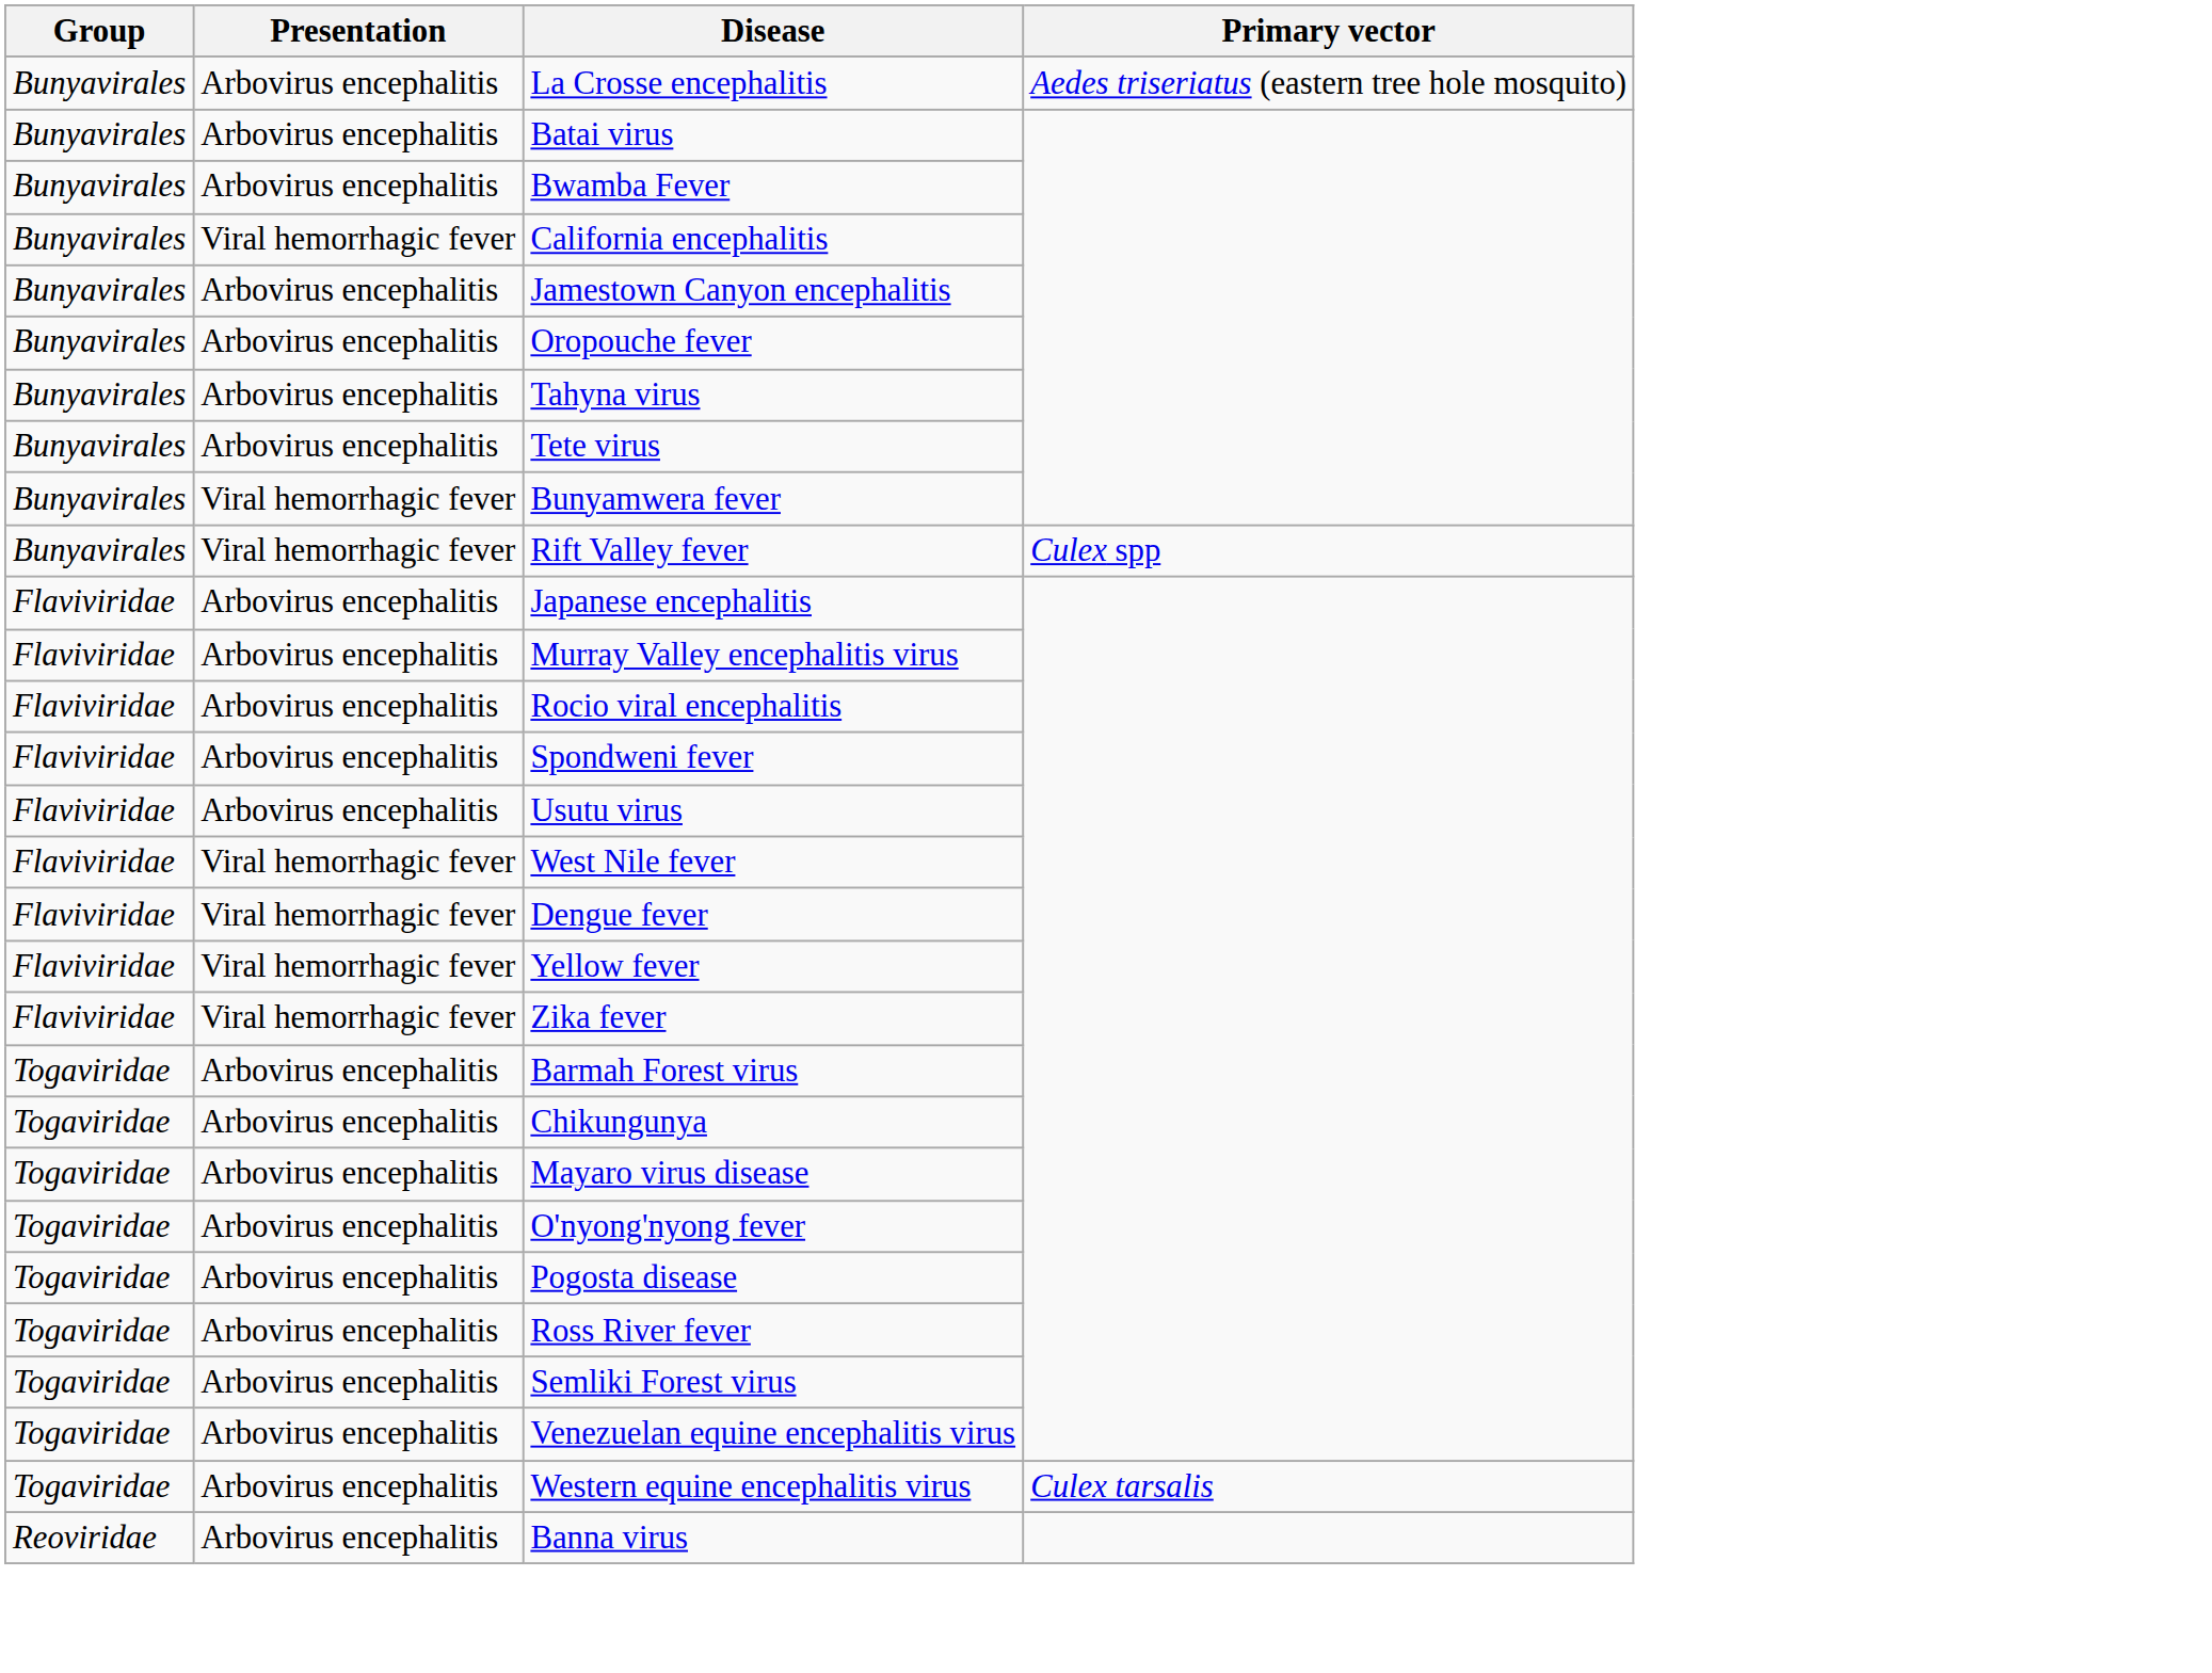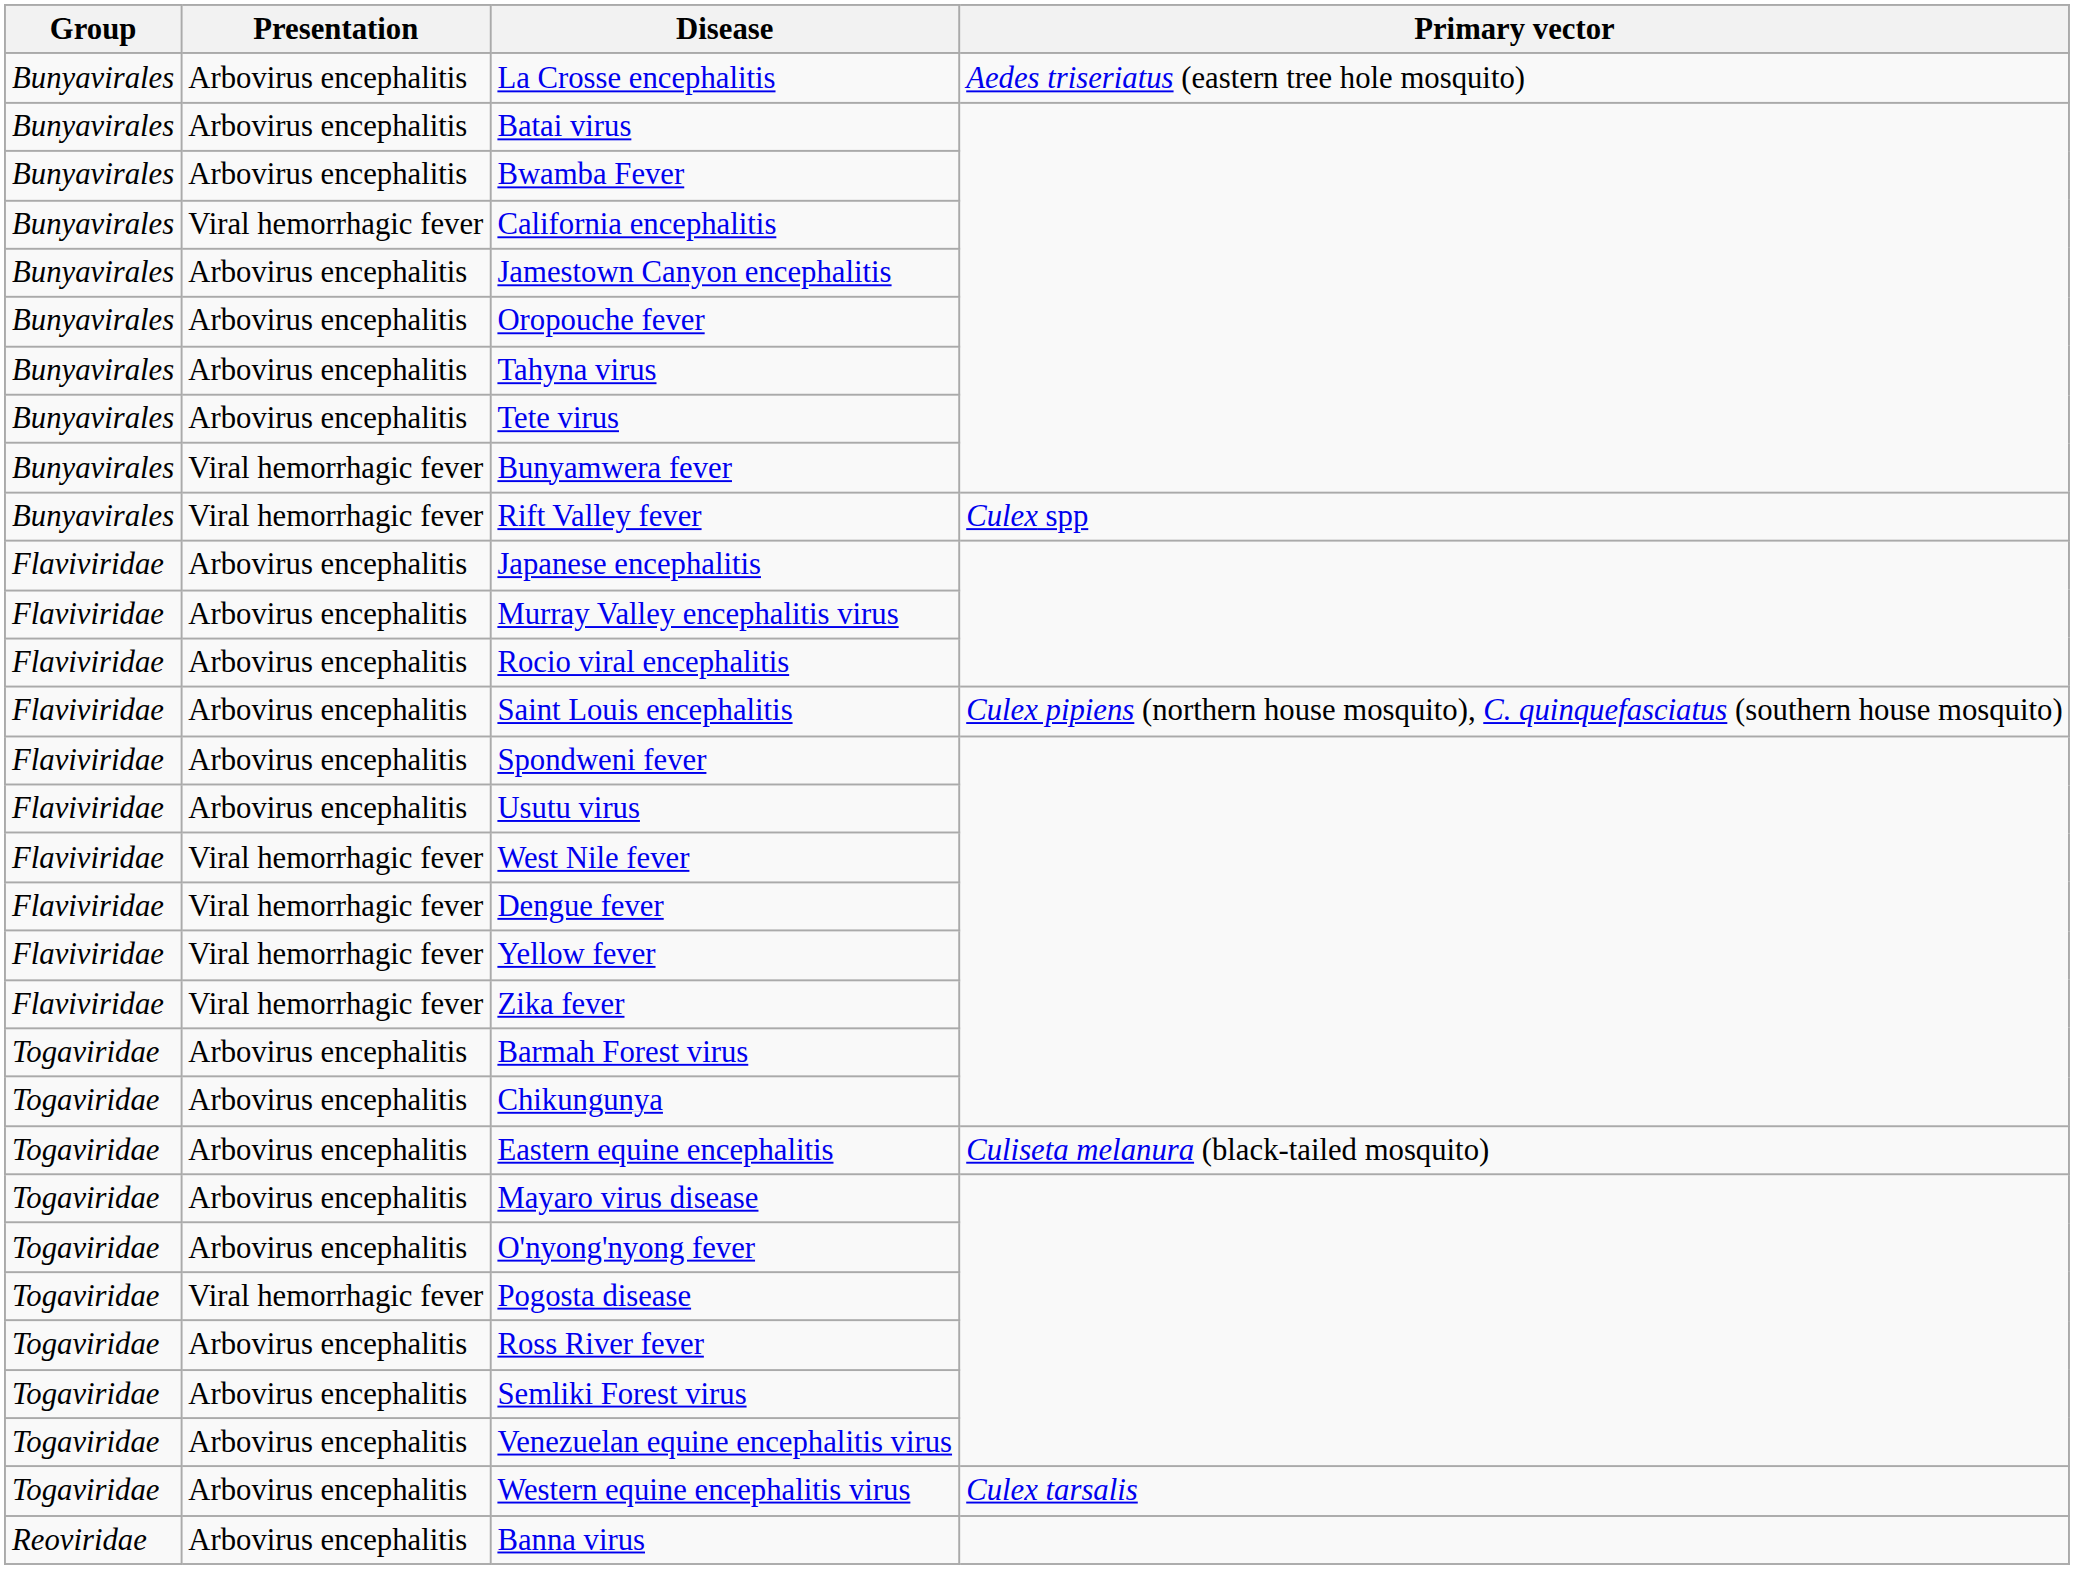 <table class="wikitable sortable">
 <tr>
 <th>Group</th>
 <th>Presentation</th>
 <th>Disease</th>
 <th>Primary vector</th>
 </tr>
 <tr>
 <td><em>Bunyavirales</em></td>
 <td>Arbovirus encephalitis</td>
 <td><a href='#'>La Crosse encephalitis</a></td>
 <td><em><a href='#'>Aedes triseriatus</a></em> (eastern tree hole mosquito)</td>
 </tr>
 <tr>
 <td><em>Bunyavirales</em></td>
 <td>Arbovirus encephalitis</td>
 <td><a href='#'>Batai virus</a></td>
 </tr>
 <tr>
 <td><em>Bunyavirales</em></td>
 <td>Arbovirus encephalitis</td>
 <td><a href='#'>Bwamba Fever</a></td>
 </tr>
 <tr>
 <td><em>Bunyavirales</em></td>
 <td>Viral hemorrhagic fever</td>
 <td><a href='#'>California encephalitis</a></td>
 </tr>
 <tr>
 <td><em>Bunyavirales</em></td>
 <td>Arbovirus encephalitis</td>
 <td><a href='#'>Jamestown Canyon encephalitis</a></td>
 </tr>
 <tr>
 <td><em>Bunyavirales</em></td>
 <td>Arbovirus encephalitis</td>
 <td><a href='#'>Oropouche fever</a></td>
 </tr>
 <tr>
 <td><em>Bunyavirales</em></td>
 <td>Arbovirus encephalitis</td>
 <td><a href='#'>Tahyna virus</a></td>
 </tr>
 <tr>
 <td><em>Bunyavirales</em></td>
 <td>Arbovirus encephalitis</td>
 <td><a href='#'>Tete virus</a></td>
 </tr>
 <tr>
 <td><em>Bunyavirales</em></td>
 <td>Viral hemorrhagic fever</td>
 <td><a href='#'>Bunyamwera fever</a></td>
 </tr>
 <tr>
 <td><em>Bunyavirales</em></td>
 <td>Viral hemorrhagic fever</td>
 <td><a href='#'>Rift Valley fever</a></td>
 <td><a href='#'><em>Culex</em> spp</a></td>
 </tr>
 <tr>
 <td><em>Flaviviridae</em></td>
 <td>Arbovirus encephalitis</td>
 <td><a href='#'>Japanese encephalitis</a></td>
 </tr>
 <tr>
 <td><em>Flaviviridae</em></td>
 <td>Arbovirus encephalitis</td>
 <td><a href='#'>Murray Valley encephalitis virus</a></td>
 </tr>
 <tr>
 <td><em>Flaviviridae</em></td>
 <td>Arbovirus encephalitis</td>
 <td><a href='#'>Rocio viral encephalitis</a></td>
 </tr>
 <tr>
 <td><em>Flaviviridae</em></td>
 <td>Arbovirus encephalitis</td>
+<td><a href='#'>Saint Louis encephalitis</a></td>
+<td><em><a href='#'>Culex pipiens</a></em> (northern house mosquito), <em><a href='#'>C. quinquefasciatus</a></em> (southern house mosquito)</td>
+</tr>
+<tr>
+<td><em>Flaviviridae</em></td>
+<td>Arbovirus encephalitis</td>
 <td><a href='#'>Spondweni fever</a></td>
 </tr>
 <tr>
 <td><em>Flaviviridae</em></td>
 <td>Arbovirus encephalitis</td>
 <td><a href='#'>Usutu virus</a></td>
 </tr>
 <tr>
 <td><em>Flaviviridae</em></td>
 <td>Viral hemorrhagic fever</td>
 <td><a href='#'>West Nile fever</a></td>
 </tr>
 <tr>
 <td><em>Flaviviridae</em></td>
 <td>Viral hemorrhagic fever</td>
 <td><a href='#'>Dengue fever</a></td>
 </tr>
 <tr>
 <td><em>Flaviviridae</em></td>
 <td>Viral hemorrhagic fever</td>
 <td><a href='#'>Yellow fever</a></td>
 </tr>
 <tr>
 <td><em>Flaviviridae</em></td>
 <td>Viral hemorrhagic fever</td>
 <td><a href='#'>Zika fever</a></td>
 </tr>
 <tr>
 <td><em>Togaviridae</em></td>
 <td>Arbovirus encephalitis</td>
 <td><a href='#'>Barmah Forest virus</a></td>
 </tr>
 <tr>
 <td><em>Togaviridae</em></td>
 <td>Arbovirus encephalitis</td>
 <td><a href='#'>Chikungunya</a></td>
 </tr>
 <tr>
 <td><em>Togaviridae</em></td>
 <td>Arbovirus encephalitis</td>
+<td><a href='#'>Eastern equine encephalitis</a></td>
+<td><em><a href='#'>Culiseta melanura</a></em> (black-tailed mosquito)</td>
+</tr>
+<tr>
+<td><em>Togaviridae</em></td>
+<td>Arbovirus encephalitis</td>
 <td><a href='#'>Mayaro virus disease</a></td>
 </tr>
 <tr>
 <td><em>Togaviridae</em></td>
 <td>Arbovirus encephalitis</td>
 <td><a href='#'>O'nyong'nyong fever</a></td>
 </tr>
 <tr>
 <td><em>Togaviridae</em></td>
-<td>Arbovirus encephalitis</td>
+<td>Viral hemorrhagic fever</td>
 <td><a href='#'>Pogosta disease</a></td>
 </tr>
 <tr>
 <td><em>Togaviridae</em></td>
 <td>Arbovirus encephalitis</td>
 <td><a href='#'>Ross River fever</a></td>
 </tr>
 <tr>
 <td><em>Togaviridae</em></td>
 <td>Arbovirus encephalitis</td>
 <td><a href='#'>Semliki Forest virus</a></td>
 </tr>
 <tr>
 <td><em>Togaviridae</em></td>
 <td>Arbovirus encephalitis</td>
 <td><a href='#'>Venezuelan equine encephalitis virus</a></td>
 </tr>
 <tr>
 <td><em>Togaviridae</em></td>
 <td>Arbovirus encephalitis</td>
 <td><a href='#'>Western equine encephalitis virus</a></td>
 <td><em><a href='#'>Culex tarsalis</a></em></td>
 </tr>
 <tr>
 <td><em>Reoviridae</em></td>
 <td>Arbovirus encephalitis</td>
 <td><a href='#'>Banna virus</a></td>
 </tr>
 </table>
